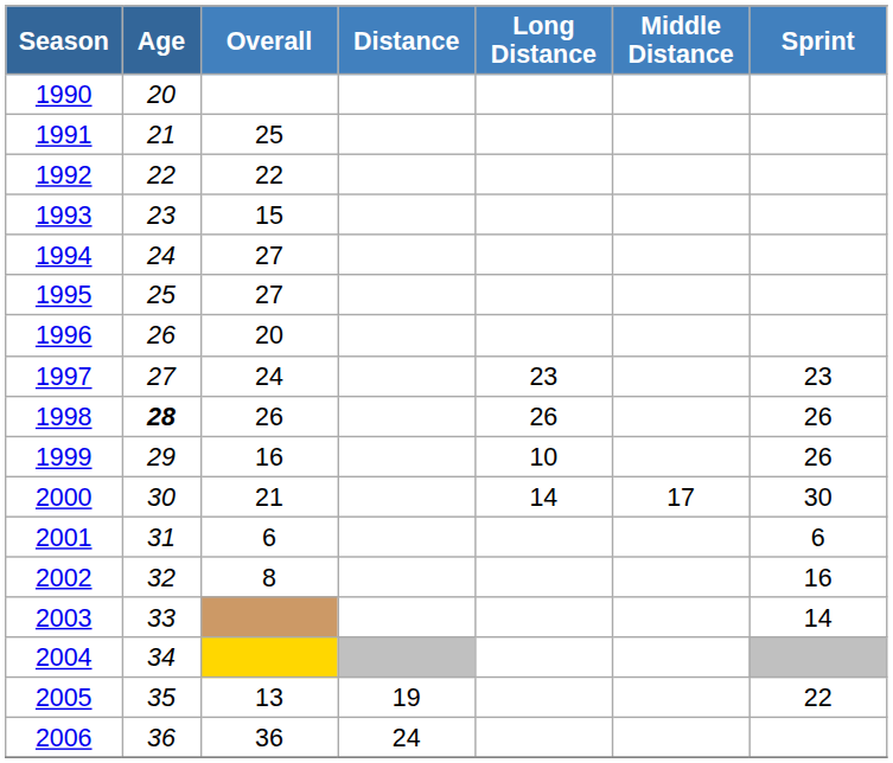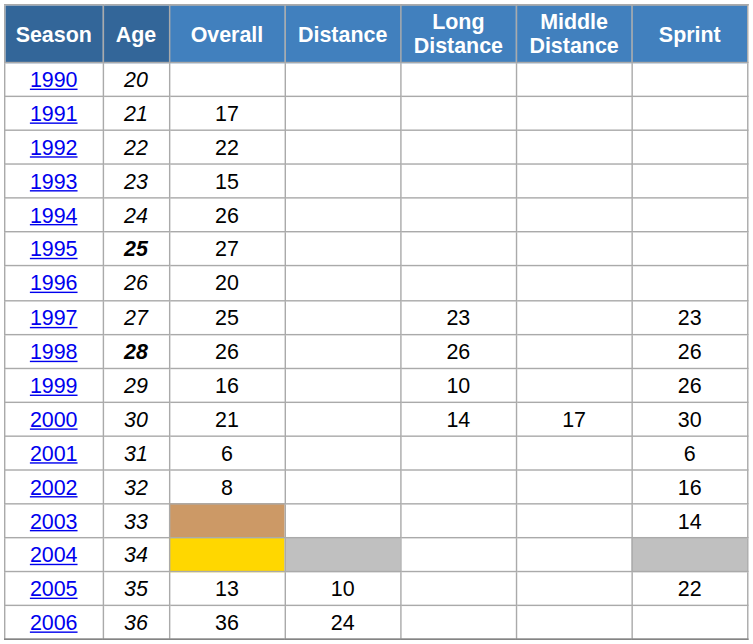 <table class="wikitable" style="font-size:95%; text-align:center; border:grey solid 1px; border-collapse:collapse; background:#ffffff;">
 <tr>
 <th style="background-color:#369; color:white; width:60px;" rowspan="2"> Season </th>
 <th style="background-color:#369; color:white; width:40px;" rowspan="2"> Age </th>
 </tr>
 <tr>
 <th style="background-color:#4180be; color:white; width:75px;">Overall</th>
 <th style="background-color:#4180be; color:white; width:75px;">Distance</th>
 <th style="background-color:#4180be; color:white; width:75px;">Long Distance</th>
 <th style="background-color:#4180be; color:white; width:75px;">Middle Distance</th>
 <th style="background-color:#4180be; color:white; width:75px;">Sprint</th>
 </tr>
 <tr>
 <td><a href='#'>1990</a></td>
 <td><em>20</em></td>
 <td></td>
 <td></td>
 <td></td>
 <td></td>
 <td></td>
 </tr>
 <tr>
 <td><a href='#'>1991</a></td>
 <td><em>21</em></td>
-<td>25</td>
+<td>17</td>
 <td></td>
 <td></td>
 <td></td>
 <td></td>
 </tr>
 <tr>
 <td><a href='#'>1992</a></td>
 <td><em>22</em></td>
 <td>22</td>
 <td></td>
 <td></td>
 <td></td>
 <td></td>
 </tr>
 <tr>
 <td><a href='#'>1993</a></td>
 <td><em>23</em></td>
 <td>15</td>
 <td></td>
 <td></td>
 <td></td>
 <td></td>
 </tr>
 <tr>
 <td><a href='#'>1994</a></td>
 <td><em>24</em></td>
-<td>27</td>
+<td>26</td>
 <td></td>
 <td></td>
 <td></td>
 <td></td>
 </tr>
 <tr>
 <td><a href='#'>1995</a></td>
-<td><em>25</em></td>
+<td><strong><em>25</em></strong></td>
 <td>27</td>
 <td></td>
 <td></td>
 <td></td>
 <td></td>
 </tr>
 <tr>
 <td><a href='#'>1996</a></td>
 <td><em>26</em></td>
 <td>20</td>
 <td></td>
 <td></td>
 <td></td>
 <td></td>
 </tr>
 <tr>
 <td><a href='#'>1997</a></td>
 <td><em>27</em></td>
-<td>24</td>
+<td>25</td>
 <td></td>
 <td>23</td>
 <td></td>
 <td>23</td>
 </tr>
 <tr>
 <td><a href='#'>1998</a></td>
 <td><strong><em>28</em></strong></td>
 <td>26</td>
 <td></td>
 <td>26</td>
 <td></td>
 <td>26</td>
 </tr>
 <tr>
 <td><a href='#'>1999</a></td>
 <td><em>29</em></td>
 <td>16</td>
 <td></td>
 <td>10</td>
 <td></td>
 <td>26</td>
 </tr>
 <tr>
 <td><a href='#'>2000</a></td>
 <td><em>30</em></td>
 <td>21</td>
 <td></td>
 <td>14</td>
 <td>17</td>
 <td>30</td>
 </tr>
 <tr>
 <td><a href='#'>2001</a></td>
 <td><em>31</em></td>
 <td>6</td>
 <td></td>
 <td></td>
 <td></td>
 <td>6</td>
 </tr>
 <tr>
 <td><a href='#'>2002</a></td>
 <td><em>32</em></td>
 <td>8</td>
 <td></td>
 <td></td>
 <td></td>
 <td>16</td>
 </tr>
 <tr>
 <td><a href='#'>2003</a></td>
 <td><em>33</em></td>
 <td style="background:#c96;"></td>
 <td></td>
 <td></td>
 <td></td>
 <td>14</td>
 </tr>
 <tr>
 <td><a href='#'>2004</a></td>
 <td><em>34</em></td>
 <td style="background:gold;"></td>
 <td style="background:silver;"></td>
 <td></td>
 <td></td>
 <td style="background:silver;"></td>
 </tr>
 <tr>
 <td><a href='#'>2005</a></td>
 <td><em>35</em></td>
 <td>13</td>
-<td>19</td>
+<td>10</td>
 <td></td>
 <td></td>
 <td>22</td>
 </tr>
 <tr>
 <td><a href='#'>2006</a></td>
 <td><em>36</em></td>
 <td>36</td>
 <td>24</td>
 <td></td>
 <td></td>
 <td></td>
 </tr>
 <tr>
 </tr>
 </table>
